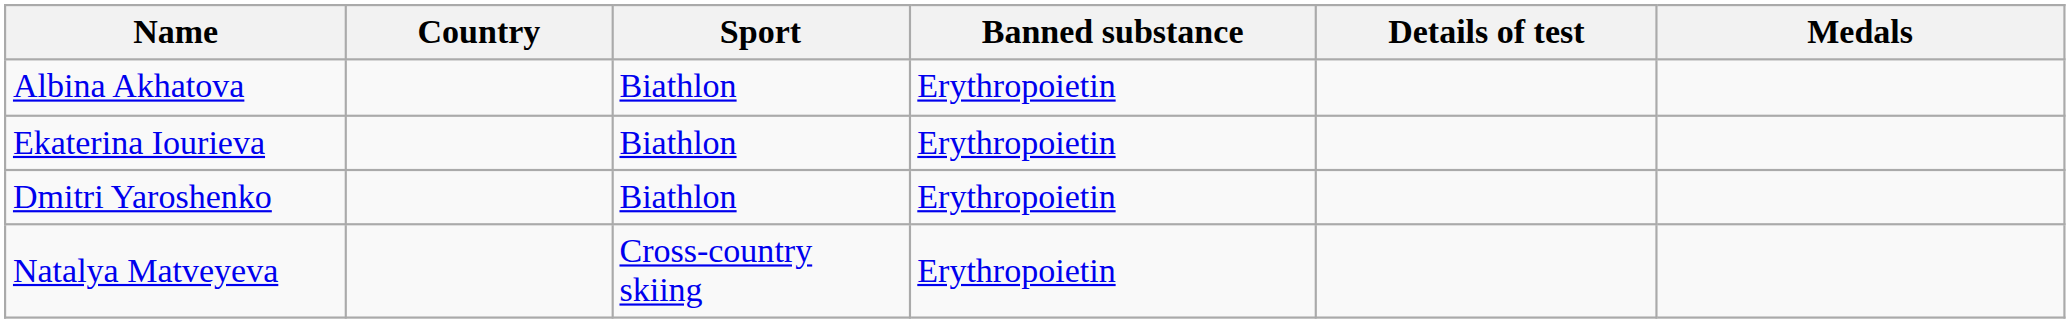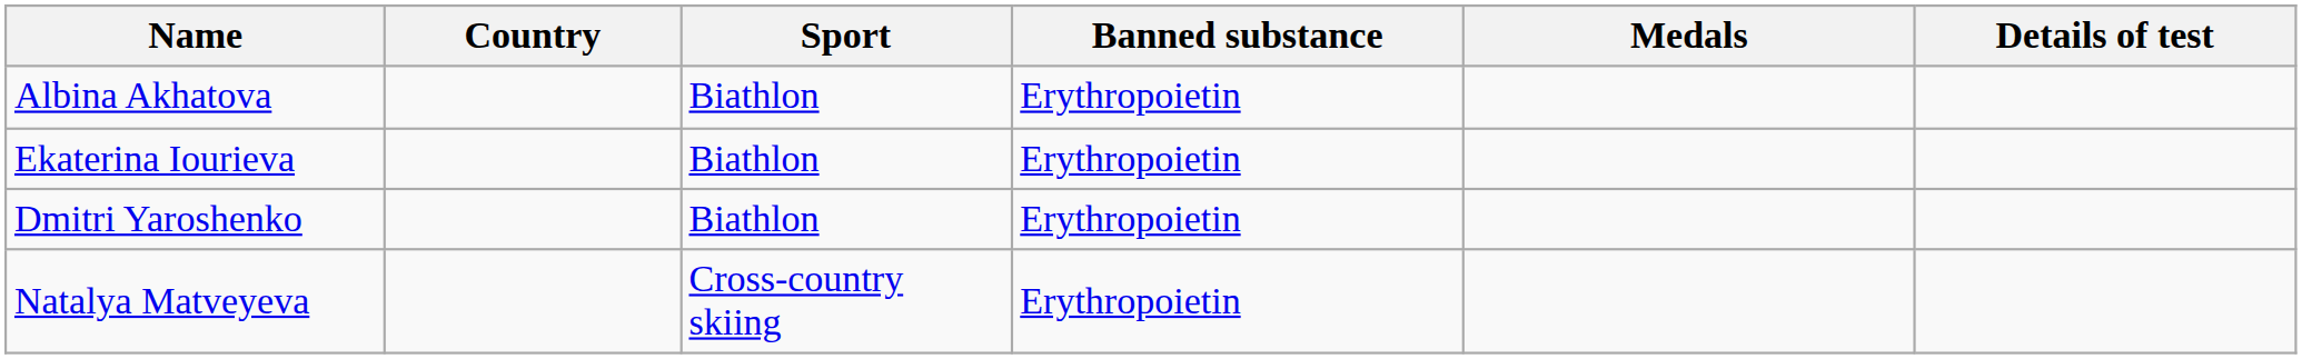 <table class="wikitable"  style="font-size:98%; font-size:98%;">
 <tr>
 <th style="width:150px;">Name</th>
 <th style="width:115px;">Country</th>
 <th style="width:130px;">Sport</th>
 <th style="width:180px;">Banned substance</th>
+<th style="width:180px;">Medals</th>
 <th style="width:150px;">Details of test</th>
-<th style="width:180px;">Medals</th>
 </tr>
 <tr>
 <td><a href='#'>Albina Akhatova</a></td>
 <td></td>
 <td><a href='#'>Biathlon</a></td>
 <td><a href='#'>Erythropoietin</a></td>
 <td></td>
 <td></td>
 </tr>
 <tr>
 <td><a href='#'>Ekaterina Iourieva</a></td>
 <td></td>
 <td><a href='#'>Biathlon</a></td>
 <td><a href='#'>Erythropoietin</a></td>
 <td></td>
 <td></td>
 </tr>
 <tr>
 <td><a href='#'>Dmitri Yaroshenko</a></td>
 <td></td>
 <td><a href='#'>Biathlon</a></td>
 <td><a href='#'>Erythropoietin</a></td>
 <td></td>
 <td></td>
 </tr>
 <tr>
 <td><a href='#'>Natalya Matveyeva</a></td>
 <td></td>
 <td><a href='#'>Cross-country skiing</a></td>
 <td><a href='#'>Erythropoietin</a></td>
 <td></td>
 <td></td>
 </tr>
 </table>
